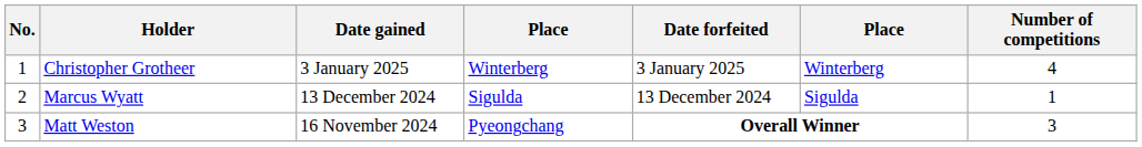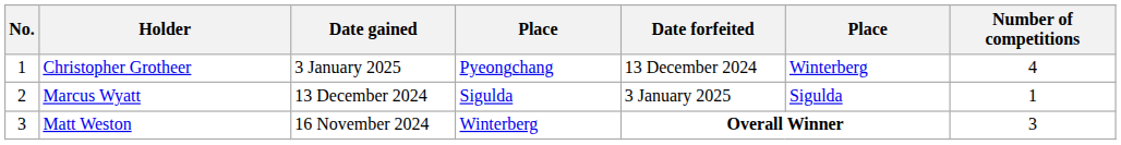 <table class="wikitable plainrowheaders" style="background:#fff; font-size:86%; line-height:16px; border:grey solid 1px; border-collapse:collapse;">
 <tr>
 <th style="width:1em">No.</th>
 <th style="width:14em">Holder </th>
 <th style="width:9em">Date gained</th>
 <th style="width:9em">Place</th>
 <th style="width:9em">Date forfeited</th>
 <th style="width:9em">Place</th>
 <th style="width:9em">Number of competitions</th>
 </tr>
 <tr>
 <td align=center>1</td>
 <td> <a href='#'>Christopher Grotheer</a></td>
 <td>3 January 2025</td>
-<td> <a href='#'>Winterberg</a></td>
-<td>3 January 2025</td>
+<td> <a href='#'>Pyeongchang</a></td>
+<td>13 December 2024</td>
 <td> <a href='#'>Winterberg</a></td>
 <td align=center>4</td>
 </tr>
 <tr>
 <td align=center>2</td>
 <td> <a href='#'>Marcus Wyatt</a></td>
 <td>13 December 2024</td>
 <td> <a href='#'>Sigulda</a></td>
-<td>13 December 2024</td>
+<td>3 January 2025</td>
 <td> <a href='#'>Sigulda</a></td>
 <td align=center>1</td>
 </tr>
 <tr>
 <td align=center>3</td>
 <td> <a href='#'>Matt Weston</a></td>
 <td>16 November 2024</td>
-<td> <a href='#'>Pyeongchang</a></td>
+<td> <a href='#'>Winterberg</a></td>
 <td align=center colspan=2><strong>Overall Winner</strong></td>
 <td align=center>3</td>
 </tr>
 </table>
